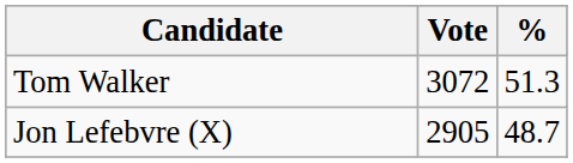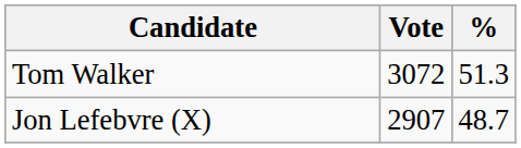 <table class="wikitable">
 <tr>
 <th bgcolor="#DDDDFF" width="200px">Candidate</th>
 <th bgcolor="#DDDDFF">Vote</th>
 <th bgcolor="#DDDDFF">%</th>
 </tr>
 <tr>
 <td>Tom Walker</td>
 <td>3072</td>
 <td>51.3</td>
 </tr>
 <tr>
 <td>Jon Lefebvre (X)</td>
-<td>2905</td>
+<td>2907</td>
 <td>48.7</td>
 </tr>
 </table>
